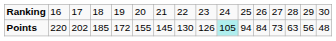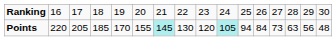 <table class="wikitable">
 <tr>
 <td><strong>Ranking</strong></td>
 <td width=25>16</td>
 <td width=15>17</td>
 <td width=15>18</td>
 <td width=15>19</td>
 <td width=15>20</td>
 <td width=15>21</td>
 <td width=15>22</td>
 <td width=15>23</td>
 <td width=15>24</td>
 <td width=15>25</td>
 <td width=15>26</td>
 <td width=15>27</td>
 <td width=15>28</td>
 <td width=15>29</td>
 <td width=15>30</td>
 </tr>
 <tr>
 <td><strong>Points</strong></td>
 <td>220</td>
-<td>202</td>
+<td>205</td>
 <td>185</td>
-<td>172</td>
+<td>170</td>
 <td>155</td>
-<td>145</td>
+<td style="background: paleturquoise;">145</td>
 <td>130</td>
-<td>126</td>
+<td>120</td>
 <td style="background: paleturquoise;">105</td>
 <td>94</td>
 <td>84</td>
 <td>73</td>
 <td>63</td>
 <td>56</td>
 <td>48</td>
 </tr>
 </table>
